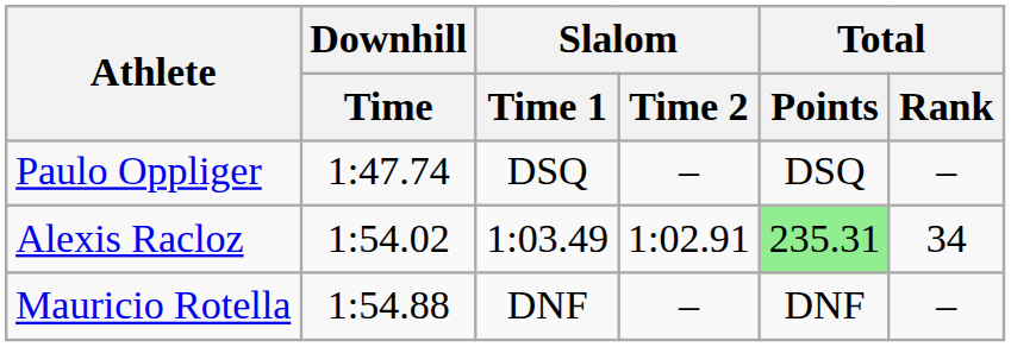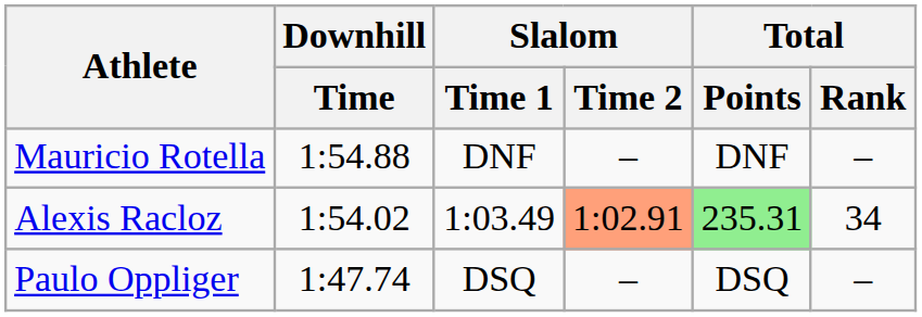 <table class="wikitable" style="font-size:90%">
 <tr>
 <th rowspan="2">Athlete</th>
 <th>Downhill</th>
 <th colspan="2">Slalom</th>
 <th colspan="2">Total</th>
 </tr>
 <tr>
 <th>Time</th>
 <th>Time 1</th>
 <th>Time 2</th>
 <th>Points</th>
 <th>Rank</th>
 </tr>
 <tr>
+<td><a href='#'>Mauricio Rotella</a></td>
+<td align="center">1:54.88</td>
+<td align="center">DNF</td>
+<td align="center">–</td>
+<td align="center">DNF</td>
+<td align="center">–</td>
+</tr>
+<tr>
+<td><a href='#'>Alexis Racloz</a></td>
+<td align="center">1:54.02</td>
+<td align="center">1:03.49</td>
+<td align="center" style="background: lightsalmon;">1:02.91</td>
+<td align="center" style="background: lightgreen;">235.31</td>
+<td align="center">34</td>
+</tr>
+<tr>
 <td><a href='#'>Paulo Oppliger</a></td>
 <td align="center">1:47.74</td>
 <td align="center">DSQ</td>
 <td align="center">–</td>
 <td align="center">DSQ</td>
 <td align="center">–</td>
 </tr>
-<tr>
-<td><a href='#'>Alexis Racloz</a></td>
-<td align="center">1:54.02</td>
-<td align="center">1:03.49</td>
-<td align="center">1:02.91</td>
-<td align="center" style="background: lightgreen;">235.31</td>
-<td align="center">34</td>
-</tr>
-<tr>
-<td><a href='#'>Mauricio Rotella</a></td>
-<td align="center">1:54.88</td>
-<td align="center">DNF</td>
-<td align="center">–</td>
-<td align="center">DNF</td>
-<td align="center">–</td>
-</tr>
 </table>
